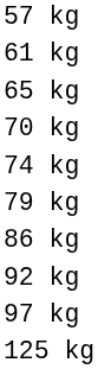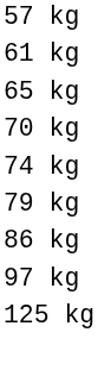 <table>
 <tr>
 <td rowspan=2>57 kg</td>
 <td rowspan=2></td>
 <td rowspan=2></td>
 <td></td>
 </tr>
 <tr>
 <td></td>
 </tr>
 <tr>
 <td rowspan=2>61 kg</td>
 <td rowspan=2></td>
 <td rowspan=2></td>
 <td></td>
 </tr>
 <tr>
 <td></td>
 </tr>
 <tr>
 <td rowspan=2>65 kg</td>
 <td rowspan=2></td>
 <td rowspan=2></td>
 <td></td>
 </tr>
 <tr>
 <td></td>
 </tr>
 <tr>
 <td rowspan=2>70 kg</td>
 <td rowspan=2></td>
 <td rowspan=2></td>
 <td></td>
 </tr>
 <tr>
 <td></td>
 </tr>
 <tr>
 <td rowspan=2>74 kg</td>
 <td rowspan=2></td>
 <td rowspan=2></td>
 <td></td>
 </tr>
 <tr>
 <td></td>
 </tr>
 <tr>
 <td rowspan=2>79 kg</td>
 <td rowspan=2></td>
 <td rowspan=2></td>
 <td></td>
 </tr>
 <tr>
 <td></td>
 </tr>
 <tr>
 <td>86 kg</td>
 <td></td>
 <td></td>
 <td></td>
 </tr>
 <tr>
-<td>92 kg</td>
-<td></td>
-<td></td>
-<td></td>
-</tr>
-<tr>
 <td>97 kg</td>
 <td></td>
 <td></td>
 <td></td>
 </tr>
 <tr>
 <td>125 kg</td>
 <td></td>
 <td></td>
 <td></td>
 </tr>
 </table>
